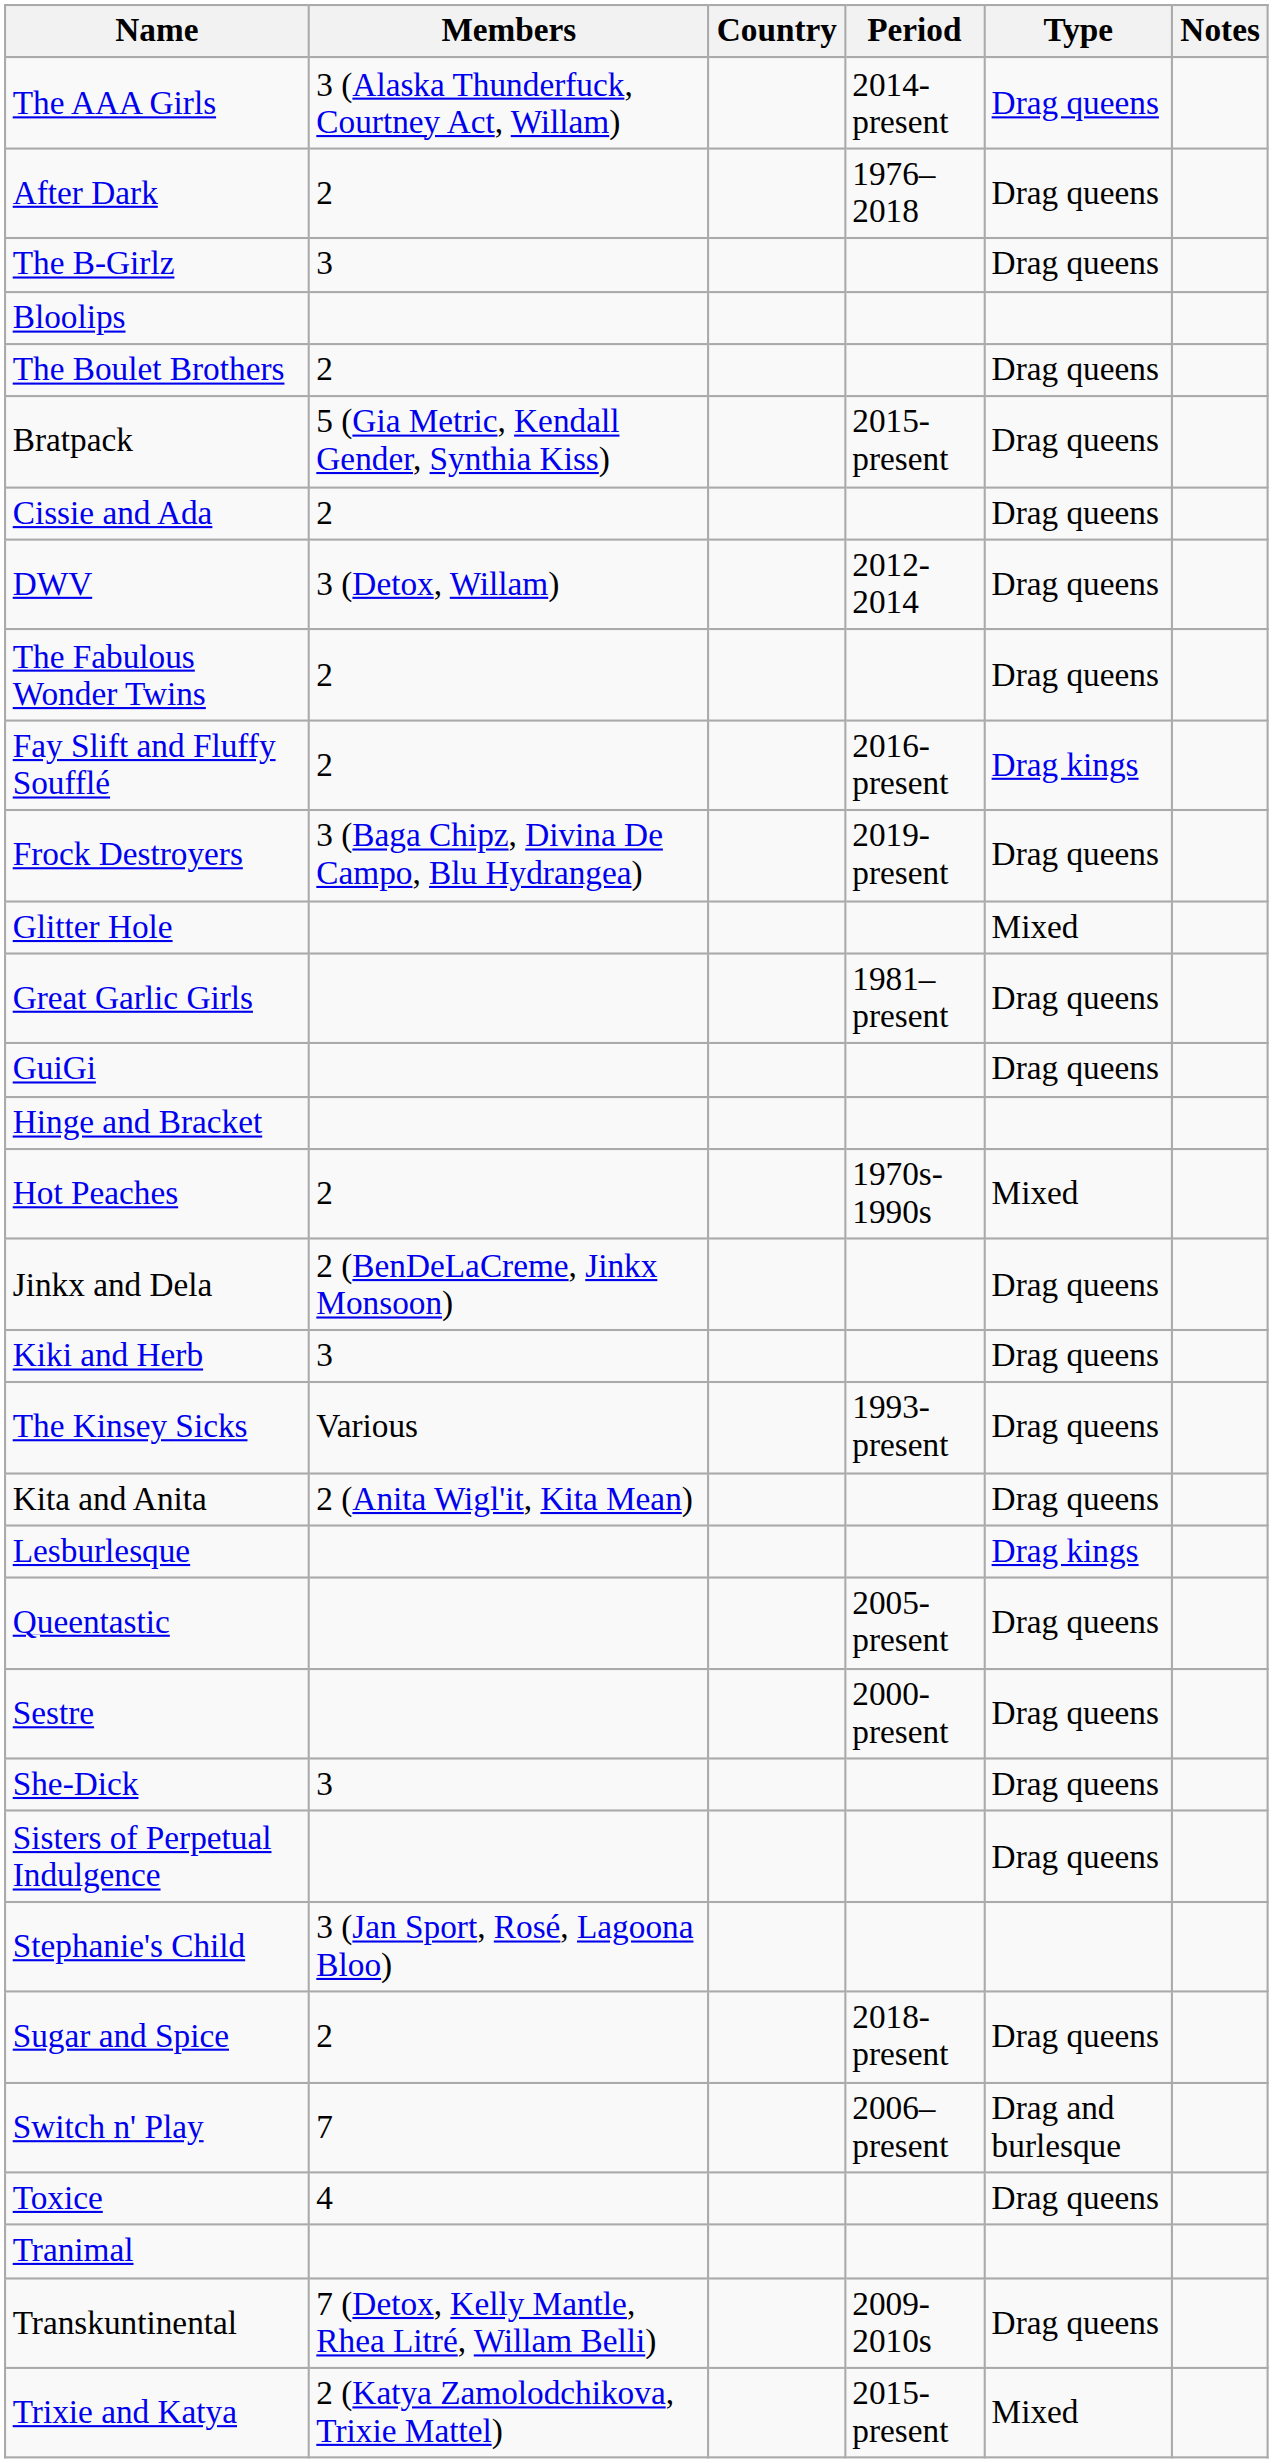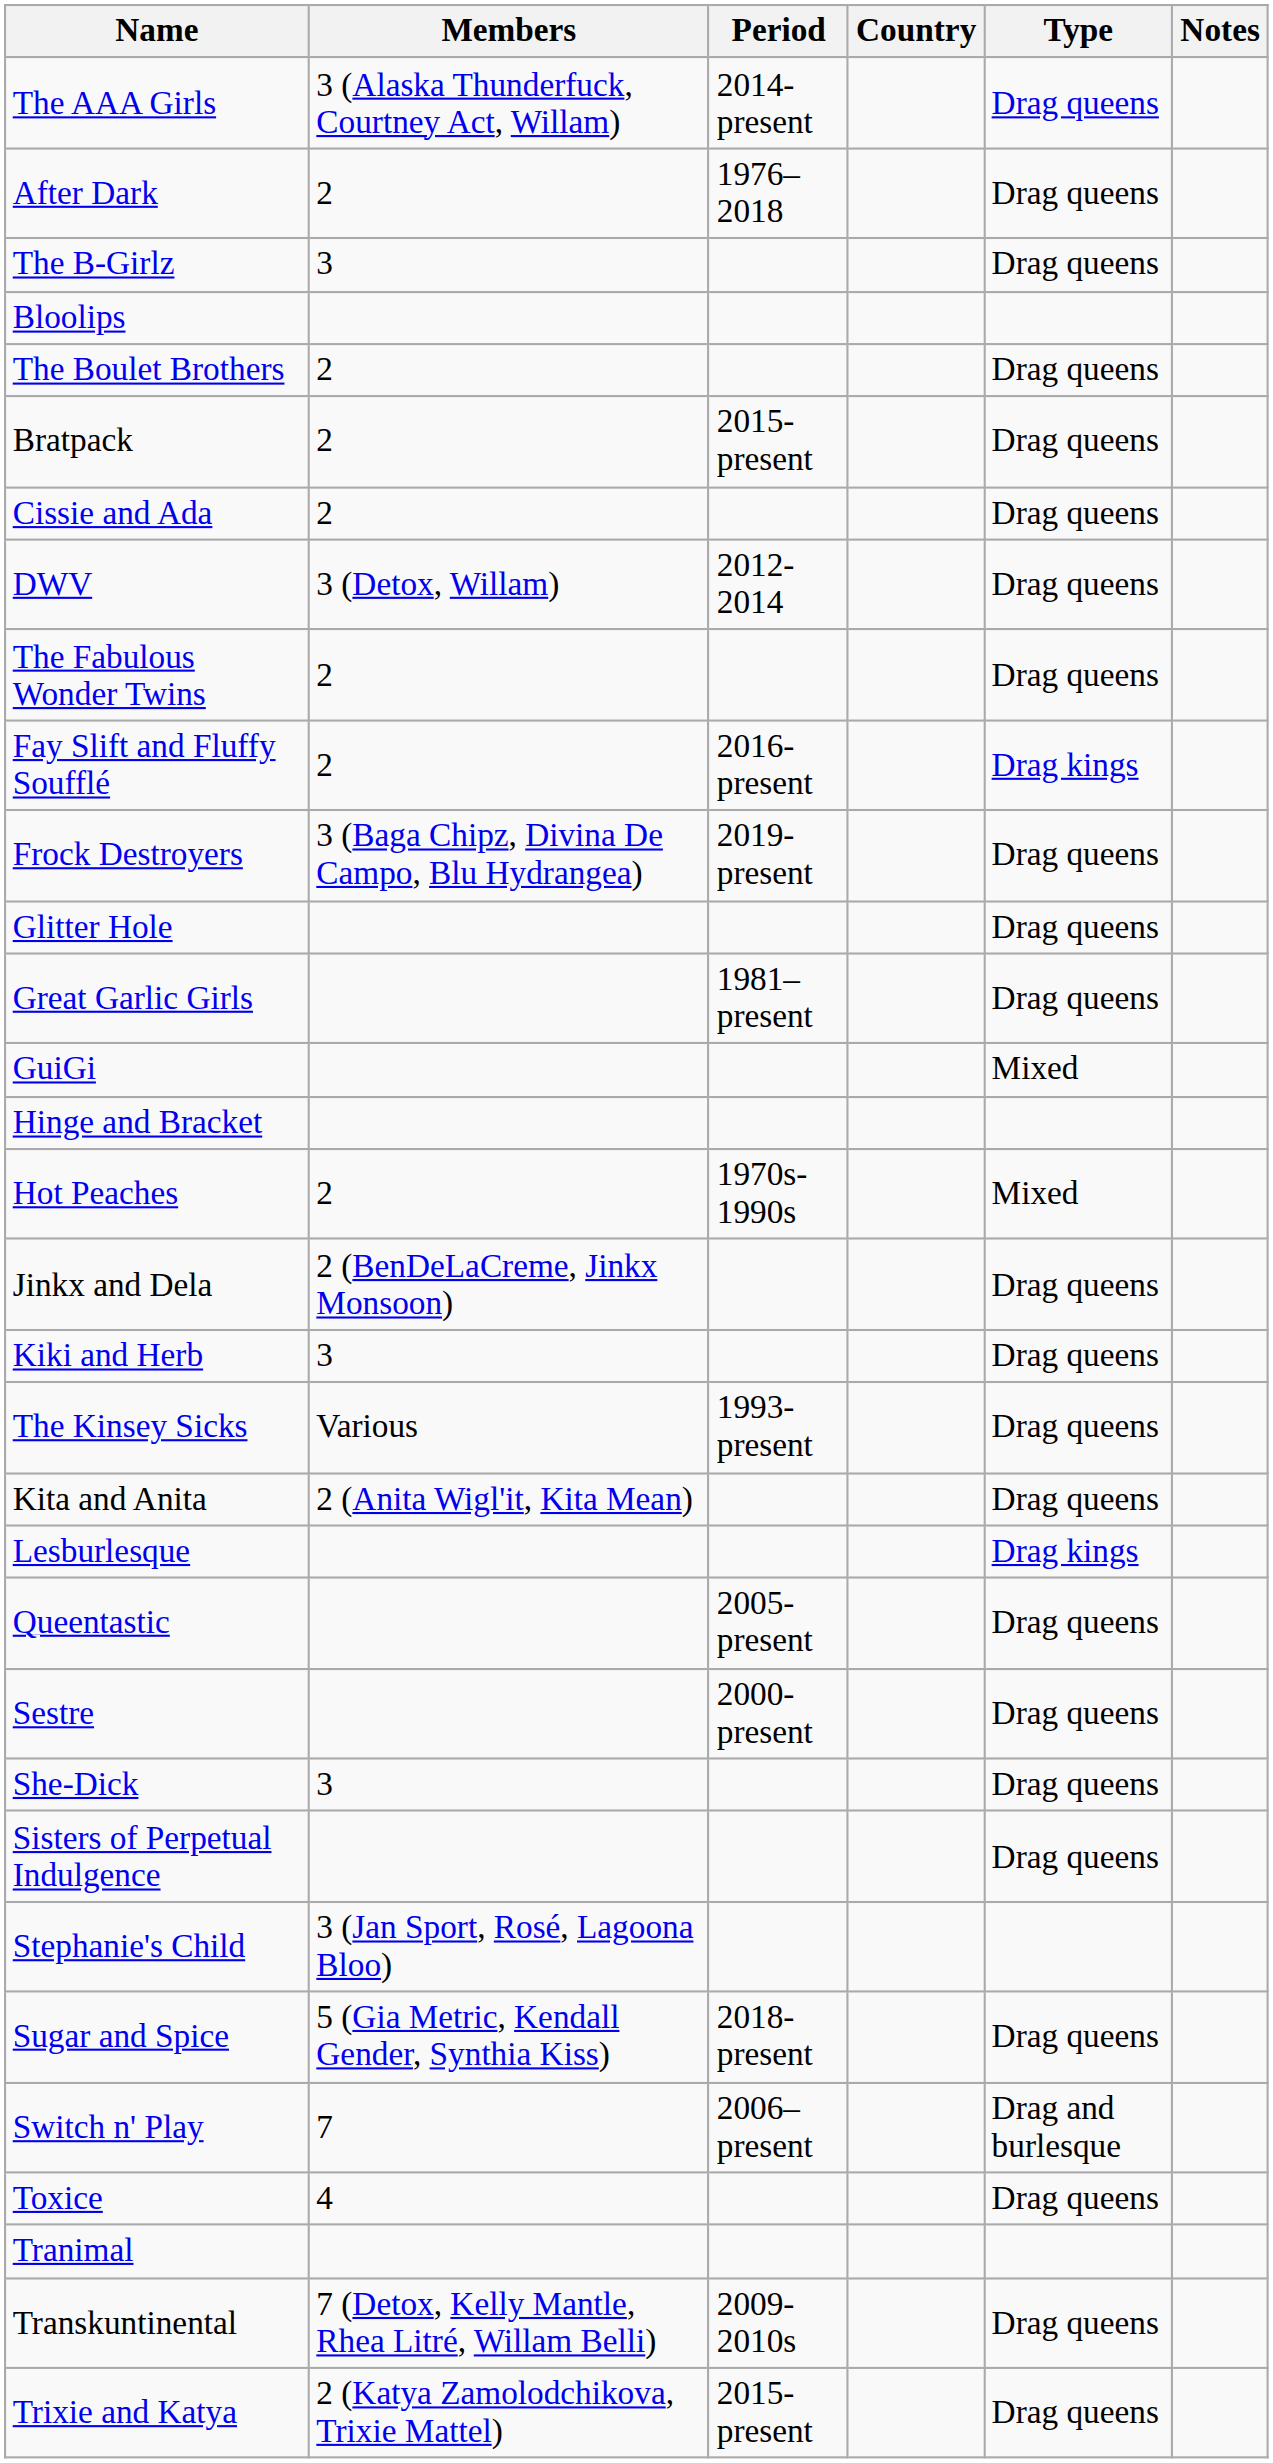 <table class="wikitable sortable">
 <tr>
 <th>Name</th>
 <th>Members</th>
+<th>Period</th>
 <th>Country</th>
-<th>Period</th>
 <th class="unsortable">Type</th>
 <th class="unsortable">Notes</th>
 </tr>
 <tr>
 <td><a href='#'>The AAA Girls</a></td>
 <td>3 (<a href='#'>Alaska Thunderfuck</a>, <a href='#'>Courtney Act</a>, <a href='#'>Willam</a>)</td>
+<td>2014-present</td>
 <td></td>
-<td>2014-present</td>
 <td><a href='#'>Drag queens</a></td>
 <td></td>
 </tr>
 <tr>
 <td><a href='#'>After Dark</a></td>
 <td>2</td>
+<td>1976–2018</td>
 <td></td>
-<td>1976–2018</td>
 <td>Drag queens</td>
 <td></td>
 </tr>
 <tr>
 <td><a href='#'>The B-Girlz</a></td>
 <td>3</td>
 <td></td>
 <td></td>
 <td>Drag queens</td>
 <td></td>
 </tr>
 <tr>
 <td><a href='#'>Bloolips</a></td>
 <td></td>
 <td></td>
 <td></td>
 <td></td>
 <td></td>
 </tr>
 <tr>
 <td><a href='#'>The Boulet Brothers</a></td>
 <td>2</td>
 <td></td>
 <td></td>
 <td>Drag queens</td>
 <td></td>
 </tr>
 <tr>
 <td>Bratpack</td>
-<td>5 (<a href='#'>Gia Metric</a>, <a href='#'>Kendall Gender</a>, <a href='#'>Synthia Kiss</a>)</td>
+<td>2</td>
+<td>2015-present</td>
 <td></td>
-<td>2015-present</td>
 <td>Drag queens</td>
 <td></td>
 </tr>
 <tr>
 <td><a href='#'>Cissie and Ada</a></td>
 <td>2</td>
 <td></td>
 <td></td>
 <td>Drag queens</td>
 <td></td>
 </tr>
 <tr>
 <td><a href='#'>DWV</a></td>
 <td>3 (<a href='#'>Detox</a>, <a href='#'>Willam</a>)</td>
+<td>2012-2014</td>
 <td></td>
-<td>2012-2014</td>
 <td>Drag queens</td>
 <td></td>
 </tr>
 <tr>
 <td><a href='#'>The Fabulous Wonder Twins</a></td>
 <td>2</td>
 <td></td>
 <td></td>
 <td>Drag queens</td>
 <td></td>
 </tr>
 <tr>
 <td><a href='#'>Fay Slift and Fluffy Soufflé</a></td>
 <td>2</td>
+<td>2016-present</td>
 <td></td>
-<td>2016-present</td>
 <td><a href='#'>Drag kings</a></td>
 <td></td>
 </tr>
 <tr>
 <td><a href='#'>Frock Destroyers</a></td>
 <td>3 (<a href='#'>Baga Chipz</a>, <a href='#'>Divina De Campo</a>, <a href='#'>Blu Hydrangea</a>)</td>
+<td>2019-present</td>
 <td></td>
-<td>2019-present</td>
 <td>Drag queens</td>
 <td></td>
 </tr>
 <tr>
 <td><a href='#'>Glitter Hole</a></td>
 <td></td>
 <td></td>
 <td></td>
-<td>Mixed</td>
+<td>Drag queens</td>
 <td></td>
 </tr>
 <tr>
 <td><a href='#'>Great Garlic Girls</a></td>
 <td></td>
+<td>1981–present</td>
 <td></td>
-<td>1981–present</td>
 <td>Drag queens</td>
 <td></td>
 </tr>
 <tr>
 <td><a href='#'>GuiGi</a></td>
 <td></td>
 <td></td>
 <td></td>
-<td>Drag queens</td>
+<td>Mixed</td>
 <td></td>
 </tr>
 <tr>
 <td><a href='#'>Hinge and Bracket</a></td>
 <td></td>
 <td></td>
 <td></td>
 <td></td>
 <td></td>
 </tr>
 <tr>
 <td><a href='#'>Hot Peaches</a></td>
 <td>2</td>
+<td>1970s-1990s</td>
 <td></td>
-<td>1970s-1990s</td>
 <td>Mixed</td>
 <td></td>
 </tr>
 <tr>
 <td>Jinkx and Dela</td>
 <td>2 (<a href='#'>BenDeLaCreme</a>, <a href='#'>Jinkx Monsoon</a>)</td>
 <td></td>
 <td></td>
 <td>Drag queens</td>
 <td></td>
 </tr>
 <tr>
 <td><a href='#'>Kiki and Herb</a></td>
 <td>3</td>
 <td></td>
 <td></td>
 <td>Drag queens</td>
 <td></td>
 </tr>
 <tr>
 <td><a href='#'>The Kinsey Sicks</a></td>
 <td>Various</td>
+<td>1993-present</td>
 <td></td>
-<td>1993-present</td>
 <td>Drag queens</td>
 <td></td>
 </tr>
 <tr>
 <td>Kita and Anita</td>
 <td>2 (<a href='#'>Anita Wigl'it</a>, <a href='#'>Kita Mean</a>)</td>
 <td></td>
 <td></td>
 <td>Drag queens</td>
 <td></td>
 </tr>
 <tr>
 <td><a href='#'>Lesburlesque</a></td>
 <td></td>
 <td></td>
 <td></td>
 <td><a href='#'>Drag kings</a></td>
 <td></td>
 </tr>
 <tr>
 <td><a href='#'>Queentastic</a></td>
 <td></td>
+<td>2005-present</td>
 <td></td>
-<td>2005-present</td>
 <td>Drag queens</td>
 <td></td>
 </tr>
 <tr>
 <td><a href='#'>Sestre</a></td>
 <td></td>
+<td>2000-present</td>
 <td></td>
-<td>2000-present</td>
 <td>Drag queens</td>
 <td></td>
 </tr>
 <tr>
 <td><a href='#'>She-Dick</a></td>
 <td>3</td>
 <td></td>
 <td></td>
 <td>Drag queens</td>
 <td></td>
 </tr>
 <tr>
 <td><a href='#'>Sisters of Perpetual Indulgence</a></td>
 <td></td>
 <td></td>
 <td></td>
 <td>Drag queens</td>
 <td></td>
 </tr>
 <tr>
 <td><a href='#'>Stephanie's Child</a></td>
 <td>3 (<a href='#'>Jan Sport</a>, <a href='#'>Rosé</a>, <a href='#'>Lagoona Bloo</a>)</td>
 <td></td>
 <td></td>
 <td></td>
 <td></td>
 </tr>
 <tr>
 <td><a href='#'>Sugar and Spice</a></td>
-<td>2</td>
+<td>5 (<a href='#'>Gia Metric</a>, <a href='#'>Kendall Gender</a>, <a href='#'>Synthia Kiss</a>)</td>
+<td>2018-present</td>
 <td></td>
-<td>2018-present</td>
 <td>Drag queens</td>
 <td></td>
 </tr>
 <tr>
 <td><a href='#'>Switch n' Play</a></td>
 <td>7</td>
+<td>2006–present</td>
 <td></td>
-<td>2006–present</td>
 <td>Drag and burlesque</td>
 <td></td>
 </tr>
 <tr>
 <td><a href='#'>Toxice</a></td>
 <td>4</td>
 <td></td>
 <td></td>
 <td>Drag queens</td>
 <td></td>
 </tr>
 <tr>
 <td><a href='#'>Tranimal</a></td>
 <td></td>
 <td></td>
 <td></td>
 <td></td>
 <td></td>
 </tr>
 <tr>
 <td>Transkuntinental</td>
 <td>7 (<a href='#'>Detox</a>, <a href='#'>Kelly Mantle</a>, <a href='#'>Rhea Litré</a>, <a href='#'>Willam Belli</a>)</td>
+<td>2009-2010s</td>
 <td></td>
-<td>2009-2010s</td>
 <td>Drag queens</td>
 <td></td>
 </tr>
 <tr>
 <td><a href='#'>Trixie and Katya</a></td>
 <td>2 (<a href='#'>Katya Zamolodchikova</a>, <a href='#'>Trixie Mattel</a>)</td>
+<td>2015-present</td>
 <td></td>
-<td>2015-present</td>
-<td>Mixed</td>
+<td>Drag queens</td>
 <td></td>
 </tr>
 </table>
